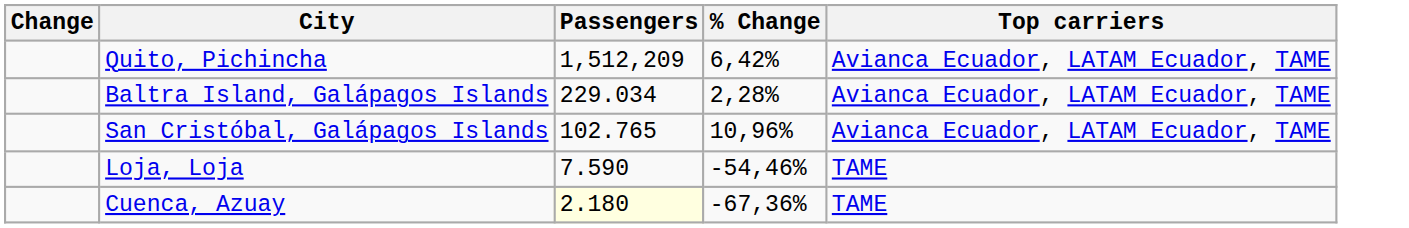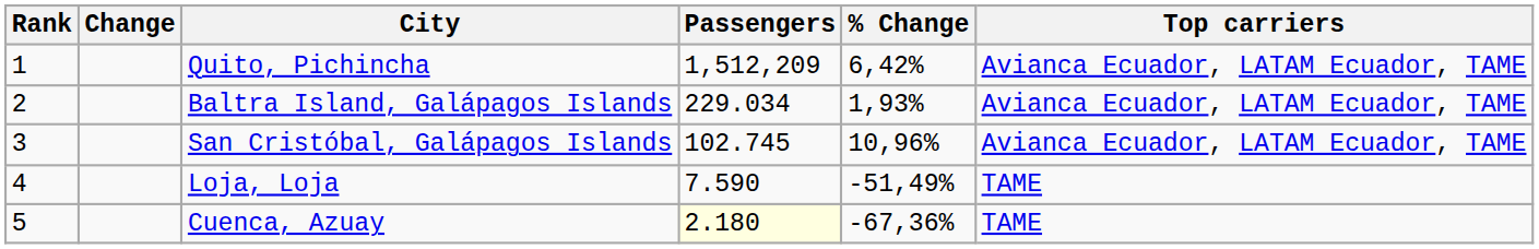 <table class="wikitable sortable" style="font-size: 85%" width= align=>
 <tr>
+<th>Rank</th>
 <th>Change</th>
 <th>City</th>
 <th>Passengers</th>
 <th>% Change</th>
 <th>Top carriers</th>
 </tr>
 <tr>
+<td>1</td>
 <td></td>
 <td> <a href='#'>Quito, Pichincha</a></td>
 <td>1,512,209</td>
 <td> 6,42%</td>
 <td><a href='#'>Avianca Ecuador</a>, <a href='#'>LATAM Ecuador</a>, <a href='#'>TAME</a></td>
 </tr>
 <tr>
+<td>2</td>
 <td></td>
 <td> <a href='#'>Baltra Island, Galápagos Islands</a></td>
 <td>229.034</td>
-<td> 2,28%</td>
+<td> 1,93%</td>
 <td><a href='#'>Avianca Ecuador</a>, <a href='#'>LATAM Ecuador</a>, <a href='#'>TAME</a></td>
 </tr>
 <tr>
+<td>3</td>
 <td></td>
 <td> <a href='#'>San Cristóbal, Galápagos Islands</a></td>
-<td>102.765</td>
+<td>102.745</td>
 <td> 10,96%</td>
 <td><a href='#'>Avianca Ecuador</a>, <a href='#'>LATAM Ecuador</a>, <a href='#'>TAME</a></td>
 </tr>
 <tr>
+<td>4</td>
 <td></td>
 <td> <a href='#'>Loja, Loja</a></td>
 <td>7.590</td>
-<td> -54,46%</td>
+<td> -51,49%</td>
 <td><a href='#'>TAME</a></td>
 </tr>
 <tr>
+<td>5</td>
 <td></td>
 <td> <a href='#'>Cuenca, Azuay</a></td>
 <td style="background: lightyellow;">2.180</td>
 <td> -67,36%</td>
 <td><a href='#'>TAME</a></td>
 </tr>
 </table>
